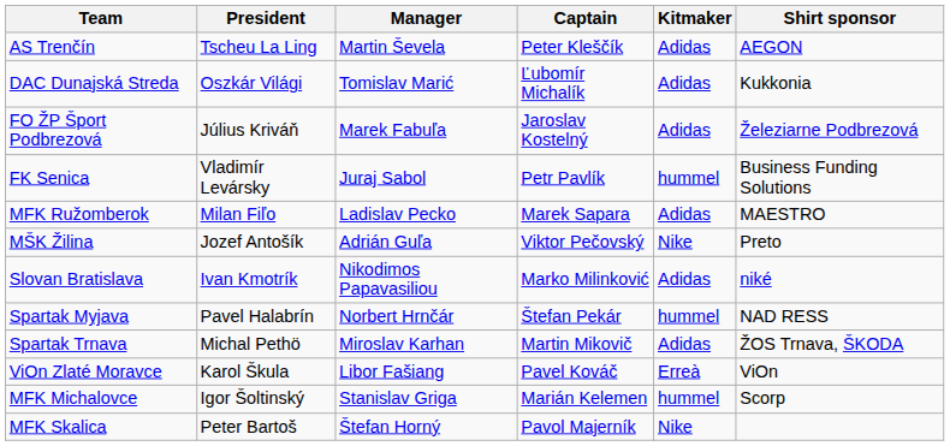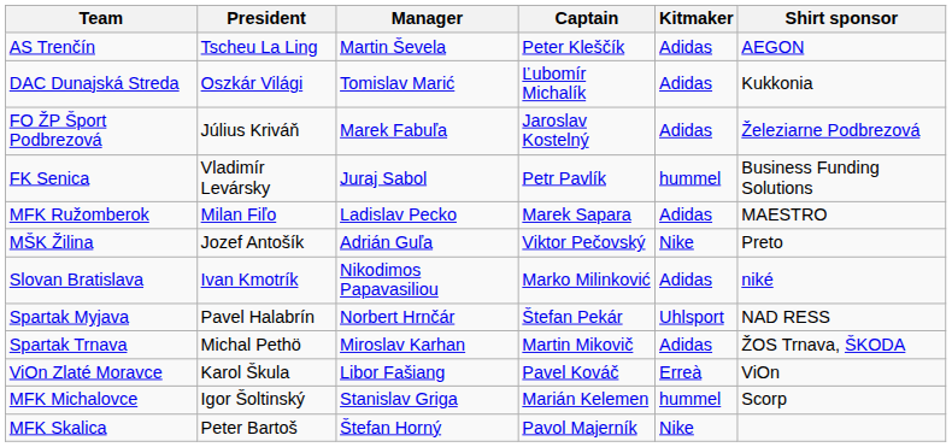 <table class="wikitable sortable" style="text-align: left;">
 <tr>
 <th>Team</th>
 <th>President</th>
 <th>Manager</th>
 <th>Captain</th>
 <th>Kitmaker</th>
 <th>Shirt sponsor</th>
 </tr>
 <tr>
 <td><a href='#'>AS Trenčín</a></td>
 <td> <a href='#'>Tscheu La Ling</a></td>
 <td> <a href='#'>Martin Ševela</a></td>
 <td> <a href='#'>Peter Kleščík</a></td>
 <td><a href='#'>Adidas</a></td>
 <td><a href='#'>AEGON</a></td>
 </tr>
 <tr>
 <td><a href='#'>DAC Dunajská Streda</a></td>
 <td> <a href='#'>Oszkár Világi</a></td>
 <td> <a href='#'>Tomislav Marić</a></td>
 <td> <a href='#'>Ľubomír Michalík</a></td>
 <td><a href='#'>Adidas</a></td>
 <td>Kukkonia</td>
 </tr>
 <tr>
 <td><a href='#'>FO ŽP Šport Podbrezová</a></td>
 <td> Július Kriváň</td>
 <td> <a href='#'>Marek Fabuľa</a></td>
 <td> <a href='#'>Jaroslav Kostelný</a></td>
 <td><a href='#'>Adidas</a></td>
 <td><a href='#'>Železiarne Podbrezová</a></td>
 </tr>
 <tr>
 <td><a href='#'>FK Senica</a></td>
 <td> Vladimír Levársky</td>
 <td> <a href='#'>Juraj Sabol</a></td>
 <td> <a href='#'>Petr Pavlík</a></td>
 <td><a href='#'>hummel</a></td>
 <td>Business Funding Solutions</td>
 </tr>
 <tr>
 <td><a href='#'>MFK Ružomberok</a></td>
 <td> <a href='#'>Milan Fiľo</a></td>
 <td> <a href='#'>Ladislav Pecko</a></td>
 <td> <a href='#'>Marek Sapara</a></td>
 <td><a href='#'>Adidas</a></td>
 <td>MAESTRO</td>
 </tr>
 <tr>
 <td><a href='#'>MŠK Žilina</a></td>
 <td> Jozef Antošík</td>
 <td> <a href='#'>Adrián Guľa</a></td>
 <td> <a href='#'>Viktor Pečovský</a></td>
 <td><a href='#'>Nike</a></td>
 <td>Preto</td>
 </tr>
 <tr>
 <td><a href='#'>Slovan Bratislava</a></td>
 <td> <a href='#'>Ivan Kmotrík</a></td>
 <td> <a href='#'>Nikodimos Papavasiliou</a></td>
 <td> <a href='#'>Marko Milinković</a></td>
 <td><a href='#'>Adidas</a></td>
 <td><a href='#'>niké</a></td>
 </tr>
 <tr>
 <td><a href='#'>Spartak Myjava</a></td>
 <td> Pavel Halabrín</td>
 <td> <a href='#'>Norbert Hrnčár</a></td>
 <td> <a href='#'>Štefan Pekár</a></td>
-<td><a href='#'>hummel</a></td>
+<td><a href='#'>Uhlsport</a></td>
 <td>NAD RESS</td>
 </tr>
 <tr>
 <td><a href='#'>Spartak Trnava</a></td>
 <td> Michal Pethö</td>
 <td> <a href='#'>Miroslav Karhan</a></td>
 <td> <a href='#'>Martin Mikovič</a></td>
 <td><a href='#'>Adidas</a></td>
 <td>ŽOS Trnava, <a href='#'>ŠKODA</a></td>
 </tr>
 <tr>
 <td><a href='#'>ViOn Zlaté Moravce</a></td>
 <td> Karol Škula</td>
 <td> <a href='#'>Libor Fašiang</a></td>
 <td> <a href='#'>Pavel Kováč</a></td>
 <td><a href='#'>Erreà</a></td>
 <td>ViOn</td>
 </tr>
 <tr>
 <td><a href='#'>MFK Michalovce</a></td>
 <td> Igor Šoltinský</td>
 <td> <a href='#'>Stanislav Griga</a></td>
 <td> <a href='#'>Marián Kelemen</a></td>
 <td><a href='#'>hummel</a></td>
 <td>Scorp</td>
 </tr>
 <tr>
 <td><a href='#'>MFK Skalica</a></td>
 <td> Peter Bartoš</td>
 <td> <a href='#'>Štefan Horný</a></td>
 <td> <a href='#'>Pavol Majerník</a></td>
 <td><a href='#'>Nike</a></td>
 </tr>
 </table>
